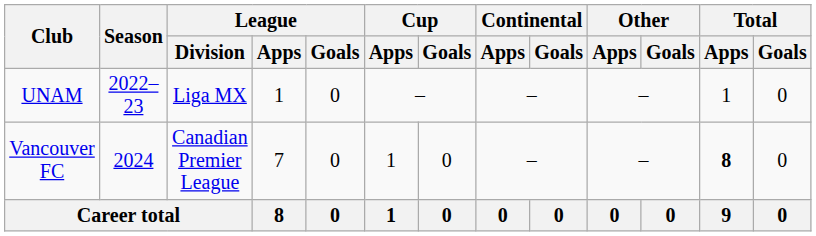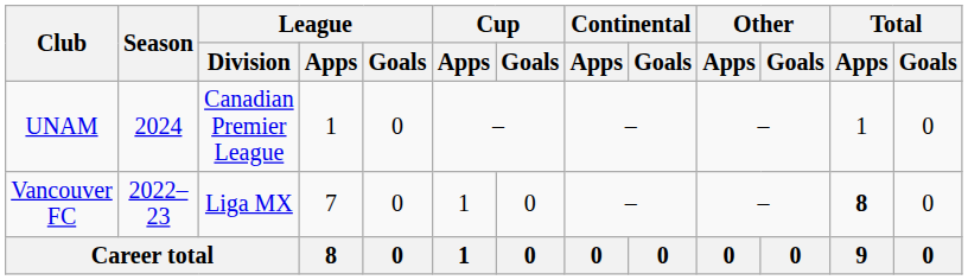 <table class="wikitable" style="text-align: center">
 <tr>
 <th rowspan="2">Club</th>
 <th rowspan="2">Season</th>
 <th colspan="3">League</th>
 <th colspan="2">Cup</th>
 <th colspan="2">Continental</th>
 <th colspan="2">Other</th>
 <th colspan="2">Total</th>
 </tr>
 <tr>
 <th>Division</th>
 <th>Apps</th>
 <th>Goals</th>
 <th>Apps</th>
 <th>Goals</th>
 <th>Apps</th>
 <th>Goals</th>
 <th>Apps</th>
 <th>Goals</th>
 <th>Apps</th>
 <th>Goals</th>
 </tr>
 <tr>
 <td><a href='#'>UNAM</a></td>
-<td><a href='#'>2022–23</a></td>
-<td><a href='#'>Liga MX</a></td>
+<td><a href='#'>2024</a></td>
+<td><a href='#'>Canadian Premier League</a></td>
 <td>1</td>
 <td>0</td>
 <td colspan="2">–</td>
 <td colspan="2">–</td>
 <td colspan="2">–</td>
 <td>1</td>
 <td>0</td>
 </tr>
 <tr>
 <td><a href='#'>Vancouver FC</a></td>
-<td><a href='#'>2024</a></td>
-<td><a href='#'>Canadian Premier League</a></td>
+<td><a href='#'>2022–23</a></td>
+<td><a href='#'>Liga MX</a></td>
 <td>7</td>
 <td>0</td>
 <td>1</td>
 <td>0</td>
 <td colspan="2">–</td>
 <td colspan="2">–</td>
 <td><strong>8</strong></td>
 <td>0</td>
 </tr>
 <tr>
 <th colspan="3">Career total</th>
 <th>8</th>
 <th>0</th>
 <th>1</th>
 <th>0</th>
 <th>0</th>
 <th>0</th>
 <th>0</th>
 <th>0</th>
 <th>9</th>
 <th>0</th>
 </tr>
 </table>
